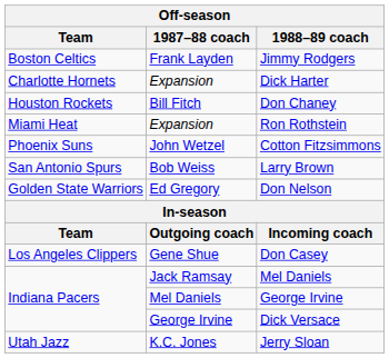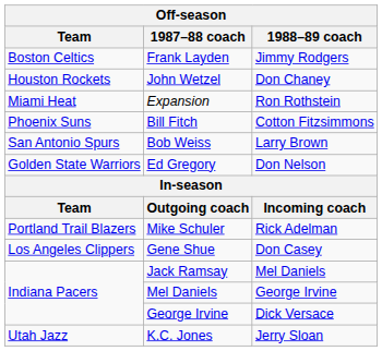 <table class="wikitable" style="float:right">
 <tr>
 <th colspan="3">Off-season</th>
 </tr>
 <tr>
 <th>Team</th>
 <th>1987–88 coach</th>
 <th>1988–89 coach</th>
 </tr>
 <tr>
 <td><a href='#'>Boston Celtics</a></td>
 <td><a href='#'>Frank Layden</a></td>
 <td><a href='#'>Jimmy Rodgers</a></td>
 </tr>
 <tr>
-<td><a href='#'>Charlotte Hornets</a></td>
-<td><em>Expansion</em></td>
-<td><a href='#'>Dick Harter</a></td>
-</tr>
-<tr>
 <td><a href='#'>Houston Rockets</a></td>
-<td><a href='#'>Bill Fitch</a></td>
+<td><a href='#'>John Wetzel</a></td>
 <td><a href='#'>Don Chaney</a></td>
 </tr>
 <tr>
 <td><a href='#'>Miami Heat</a></td>
 <td><em>Expansion</em></td>
 <td><a href='#'>Ron Rothstein</a></td>
 </tr>
 <tr>
 <td><a href='#'>Phoenix Suns</a></td>
-<td><a href='#'>John Wetzel</a></td>
+<td><a href='#'>Bill Fitch</a></td>
 <td><a href='#'>Cotton Fitzsimmons</a></td>
 </tr>
 <tr>
 <td><a href='#'>San Antonio Spurs</a></td>
 <td><a href='#'>Bob Weiss</a></td>
 <td><a href='#'>Larry Brown</a></td>
 </tr>
 <tr>
 <td><a href='#'>Golden State Warriors</a></td>
 <td><a href='#'>Ed Gregory</a></td>
 <td><a href='#'>Don Nelson</a></td>
 </tr>
 <tr>
 <th colspan="3">In-season</th>
 </tr>
 <tr>
 <th>Team</th>
 <th>Outgoing coach</th>
 <th>Incoming coach</th>
+</tr>
+<tr>
+<td><a href='#'>Portland Trail Blazers</a></td>
+<td><a href='#'>Mike Schuler</a></td>
+<td><a href='#'>Rick Adelman</a></td>
 </tr>
 <tr>
 <td><a href='#'>Los Angeles Clippers</a></td>
 <td><a href='#'>Gene Shue</a></td>
 <td><a href='#'>Don Casey</a></td>
 </tr>
 <tr>
 <td rowspan="3"><a href='#'>Indiana Pacers</a></td>
 <td><a href='#'>Jack Ramsay</a></td>
 <td><a href='#'>Mel Daniels</a></td>
 </tr>
 <tr>
 <td><a href='#'>Mel Daniels</a></td>
 <td><a href='#'>George Irvine</a></td>
 </tr>
 <tr>
 <td><a href='#'>George Irvine</a></td>
 <td><a href='#'>Dick Versace</a></td>
 </tr>
 <tr>
 <td><a href='#'>Utah Jazz</a></td>
 <td><a href='#'>K.C. Jones</a></td>
 <td><a href='#'>Jerry Sloan</a></td>
 </tr>
 </table>
